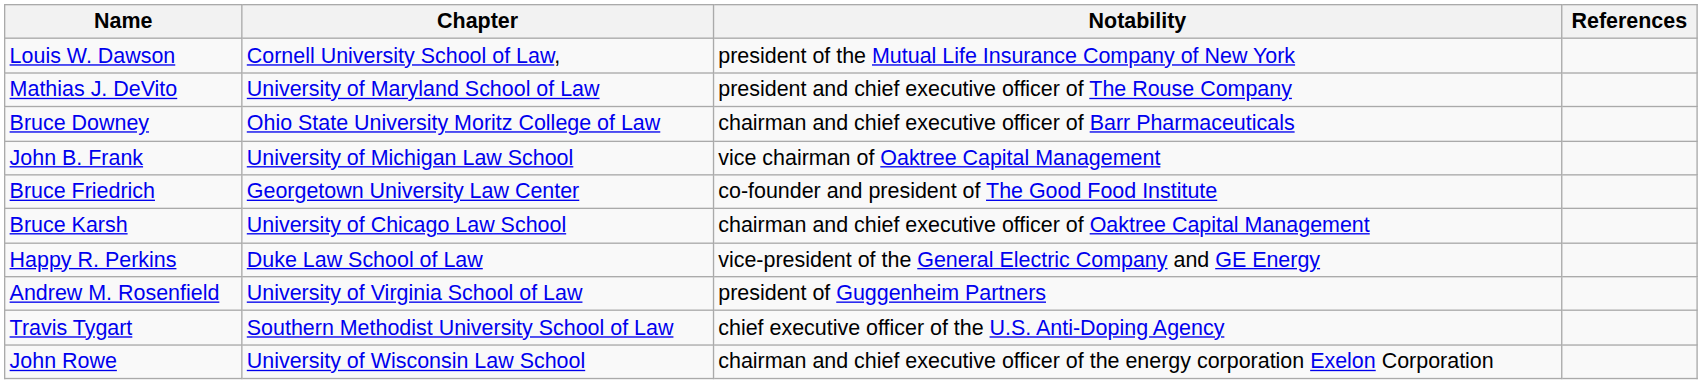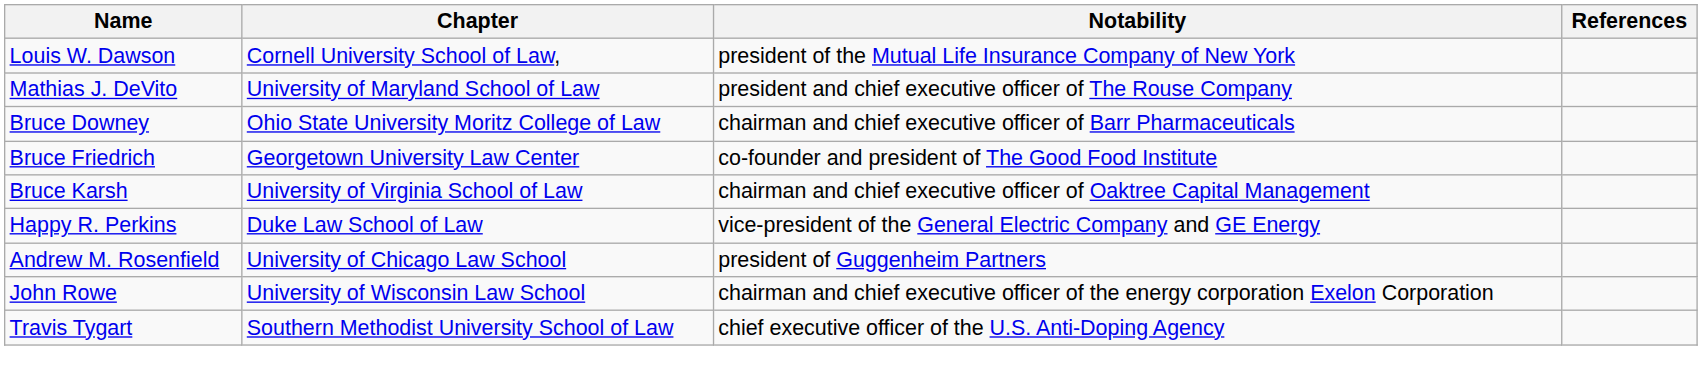 <table class="wikitable sortable" style="width:100%;">
 <tr>
 <th>Name</th>
 <th>Chapter</th>
 <th>Notability</th>
 <th>References</th>
 </tr>
 <tr>
 <td><a href='#'>Louis W. Dawson</a></td>
 <td><a href='#'>Cornell University School of Law</a>,</td>
 <td>president of the <a href='#'>Mutual Life Insurance Company of New York</a></td>
 <td></td>
 </tr>
 <tr>
 <td><a href='#'>Mathias J. DeVito</a></td>
 <td><a href='#'>University of Maryland School of Law</a></td>
 <td>president and chief executive officer of <a href='#'>The Rouse Company</a></td>
 <td></td>
 </tr>
 <tr>
 <td><a href='#'>Bruce Downey</a></td>
 <td><a href='#'>Ohio State University Moritz College of Law</a></td>
 <td>chairman and chief executive officer of <a href='#'>Barr Pharmaceuticals</a></td>
 <td></td>
 </tr>
 <tr>
-<td><a href='#'>John B. Frank</a></td>
-<td><a href='#'>University of Michigan Law School</a></td>
-<td>vice chairman of <a href='#'>Oaktree Capital Management</a></td>
-<td></td>
-</tr>
-<tr>
 <td><a href='#'>Bruce Friedrich</a></td>
 <td><a href='#'>Georgetown University Law Center</a></td>
 <td>co-founder and president of <a href='#'>The Good Food Institute</a></td>
 <td></td>
 </tr>
 <tr>
 <td><a href='#'>Bruce Karsh</a></td>
-<td><a href='#'>University of Chicago Law School</a></td>
+<td><a href='#'>University of Virginia School of Law</a></td>
 <td>chairman and chief executive officer of <a href='#'>Oaktree Capital Management</a></td>
 <td></td>
 </tr>
 <tr>
 <td><a href='#'>Happy R. Perkins</a></td>
 <td><a href='#'>Duke Law School of Law</a></td>
 <td>vice-president of the <a href='#'>General Electric Company</a> and <a href='#'>GE Energy</a></td>
 <td></td>
 </tr>
 <tr>
 <td><a href='#'>Andrew M. Rosenfield</a></td>
-<td><a href='#'>University of Virginia School of Law</a></td>
+<td><a href='#'>University of Chicago Law School</a></td>
 <td>president of <a href='#'>Guggenheim Partners</a></td>
+<td></td>
+</tr>
+<tr>
+<td><a href='#'>John Rowe</a></td>
+<td><a href='#'>University of Wisconsin Law School</a></td>
+<td>chairman and chief executive officer of the energy corporation <a href='#'>Exelon</a> Corporation</td>
 <td></td>
 </tr>
 <tr>
 <td><a href='#'>Travis Tygart</a></td>
 <td><a href='#'>Southern Methodist University School of Law</a></td>
 <td>chief executive officer of the <a href='#'>U.S. Anti-Doping Agency</a></td>
 <td></td>
 </tr>
-<tr>
-<td><a href='#'>John Rowe</a></td>
-<td><a href='#'>University of Wisconsin Law School</a></td>
-<td>chairman and chief executive officer of the energy corporation <a href='#'>Exelon</a> Corporation</td>
-<td></td>
-</tr>
 </table>
